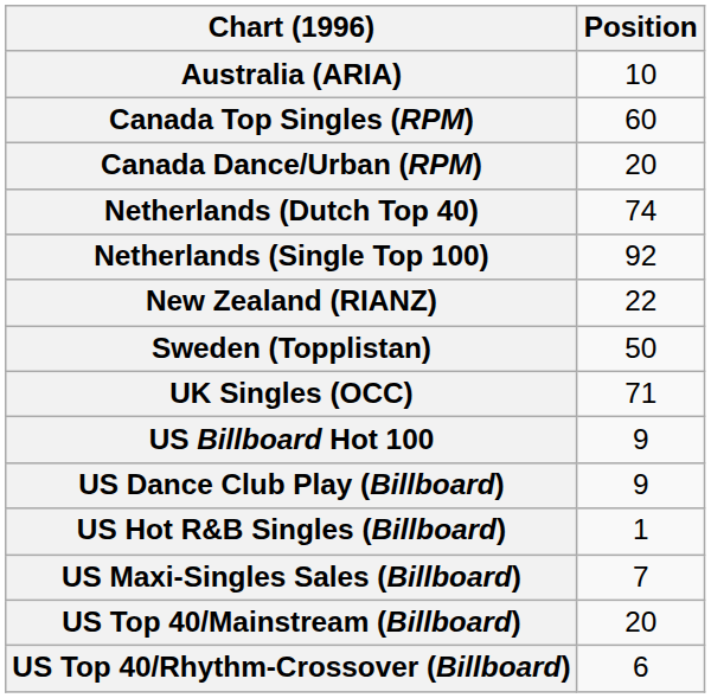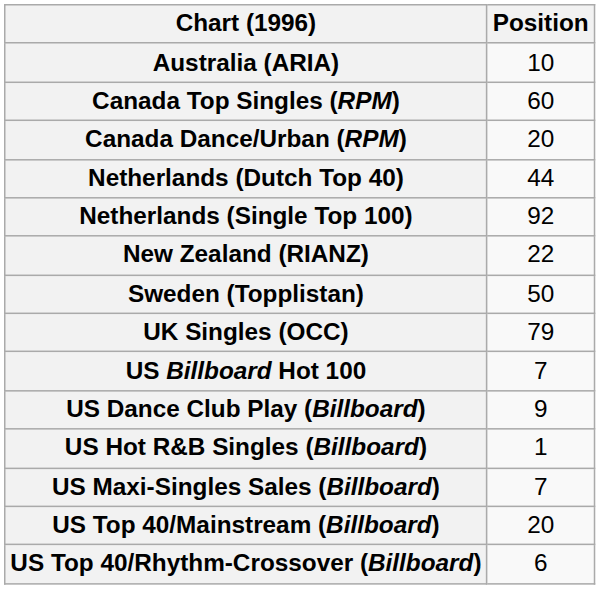 <table class="wikitable sortable plainrowheaders" style="text-align:center">
 <tr>
 <th>Chart (1996)</th>
 <th>Position</th>
 </tr>
 <tr>
 <th scope="row">Australia (ARIA)</th>
 <td>10</td>
 </tr>
 <tr>
 <th scope="row">Canada Top Singles (<em>RPM</em>)</th>
 <td>60</td>
 </tr>
 <tr>
 <th scope="row">Canada Dance/Urban (<em>RPM</em>)</th>
 <td>20</td>
 </tr>
 <tr>
 <th scope="row">Netherlands (Dutch Top 40)</th>
-<td>74</td>
+<td>44</td>
 </tr>
 <tr>
 <th scope="row">Netherlands (Single Top 100)</th>
 <td>92</td>
 </tr>
 <tr>
 <th scope="row">New Zealand (RIANZ)</th>
 <td>22</td>
 </tr>
 <tr>
 <th scope="row">Sweden (Topplistan)</th>
 <td>50</td>
 </tr>
 <tr>
 <th scope="row">UK Singles (OCC)</th>
-<td>71</td>
+<td>79</td>
 </tr>
 <tr>
 <th scope="row">US <em>Billboard</em> Hot 100</th>
-<td>9</td>
+<td>7</td>
 </tr>
 <tr>
 <th scope="row">US Dance Club Play (<em>Billboard</em>)</th>
 <td>9</td>
 </tr>
 <tr>
 <th scope="row">US Hot R&B Singles (<em>Billboard</em>)</th>
 <td>1</td>
 </tr>
 <tr>
 <th scope="row">US Maxi-Singles Sales (<em>Billboard</em>)</th>
 <td>7</td>
 </tr>
 <tr>
 <th scope="row">US Top 40/Mainstream (<em>Billboard</em>)</th>
 <td>20</td>
 </tr>
 <tr>
 <th scope="row">US Top 40/Rhythm-Crossover (<em>Billboard</em>)</th>
 <td>6</td>
 </tr>
 </table>
